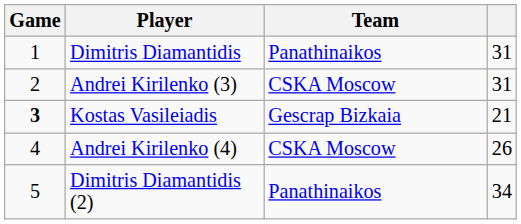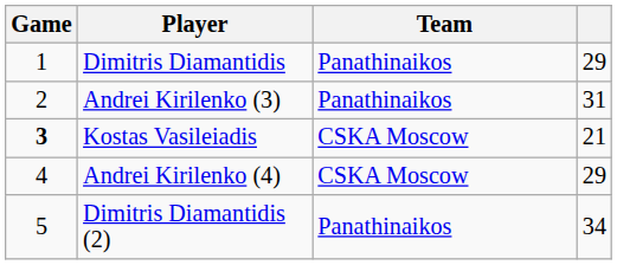 <table class="wikitable sortable" style="text-align: center">
 <tr>
 <th style="text-align:center;">Game</th>
 <th style="text-align:center; width:150px;">Player</th>
 <th style="text-align:center; width:170px;">Team</th>
 <th style="text-align:center;"></th>
 </tr>
 <tr>
 <td>1</td>
 <td align="left"> <a href='#'>Dimitris Diamantidis</a></td>
 <td align="left"> <a href='#'>Panathinaikos</a></td>
-<td>31</td>
+<td>29</td>
 </tr>
 <tr>
 <td>2</td>
 <td align="left"> <a href='#'>Andrei Kirilenko</a> (3)</td>
-<td align="left"> <a href='#'>CSKA Moscow</a></td>
+<td align="left"> <a href='#'>Panathinaikos</a></td>
 <td>31</td>
 </tr>
 <tr>
 <td><strong>3</strong></td>
 <td align="left"> <a href='#'>Kostas Vasileiadis</a></td>
-<td align="left"> <a href='#'>Gescrap Bizkaia</a></td>
+<td align="left"> <a href='#'>CSKA Moscow</a></td>
 <td>21</td>
 </tr>
 <tr>
 <td>4</td>
 <td align="left"> <a href='#'>Andrei Kirilenko</a> (4)</td>
 <td align="left"> <a href='#'>CSKA Moscow</a></td>
-<td>26</td>
+<td>29</td>
 </tr>
 <tr>
 <td>5</td>
 <td align="left"> <a href='#'>Dimitris Diamantidis</a> (2)</td>
 <td align="left"> <a href='#'>Panathinaikos</a></td>
 <td>34</td>
 </tr>
 </table>
